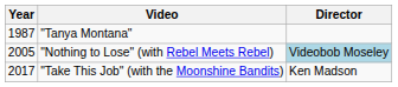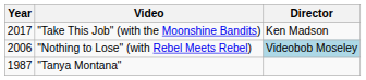 <table class="wikitable">
 <tr>
 <th>Year</th>
 <th>Video</th>
 <th>Director</th>
 </tr>
 <tr>
+<td>2017</td>
+<td>"Take This Job" (with the <a href='#'>Moonshine Bandits</a>)</td>
+<td>Ken Madson</td>
+</tr>
+<tr>
+<td>2006</td>
+<td>"Nothing to Lose" (with <a href='#'>Rebel Meets Rebel</a>)</td>
+<td style="background: lightblue;">Videobob Moseley</td>
+</tr>
+<tr>
 <td>1987</td>
 <td>"Tanya Montana"</td>
 <td></td>
 </tr>
-<tr>
-<td>2005</td>
-<td>"Nothing to Lose" (with <a href='#'>Rebel Meets Rebel</a>)</td>
-<td style="background: lightblue;">Videobob Moseley</td>
-</tr>
-<tr>
-<td>2017</td>
-<td>"Take This Job" (with the <a href='#'>Moonshine Bandits</a>)</td>
-<td>Ken Madson</td>
-</tr>
 </table>
